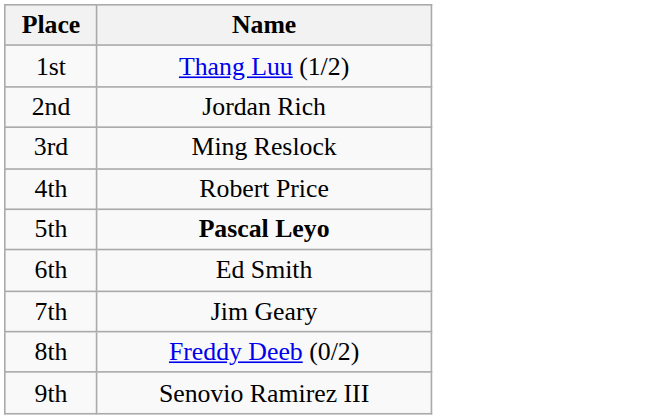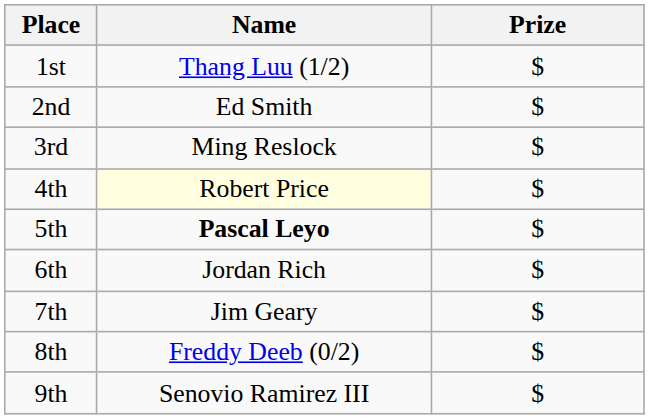 <table class="wikitable">
 <tr>
 <th width="50">Place</th>
 <th width="200">Name</th>
+<th width="125">Prize</th>
 </tr>
 <tr>
 <td align = "center">1st</td>
 <td align = "center"><a href='#'>Thang Luu</a> (1/2)</td>
+<td align = "center">$</td>
 </tr>
 <tr>
 <td align = "center">2nd</td>
-<td align = "center">Jordan Rich</td>
+<td align = "center">Ed Smith</td>
+<td align = "center">$</td>
 </tr>
 <tr>
 <td align = "center">3rd</td>
 <td align = "center">Ming Reslock</td>
+<td align = "center">$</td>
 </tr>
 <tr>
 <td align = "center">4th</td>
-<td align = "center">Robert Price</td>
+<td align = "center" style="background: lightyellow;">Robert Price</td>
+<td align = "center">$</td>
 </tr>
 <tr>
 <td align = "center">5th</td>
 <td align = "center"><strong>Pascal Leyo</strong></td>
+<td align = "center">$</td>
 </tr>
 <tr>
 <td align = "center">6th</td>
-<td align = "center">Ed Smith</td>
+<td align = "center">Jordan Rich</td>
+<td align = "center">$</td>
 </tr>
 <tr>
 <td align = "center">7th</td>
 <td align = "center">Jim Geary</td>
+<td align = "center">$</td>
 </tr>
 <tr>
 <td align = "center">8th</td>
 <td align = "center"><a href='#'>Freddy Deeb</a> (0/2)</td>
+<td align = "center">$</td>
 </tr>
 <tr>
 <td align = "center">9th</td>
 <td align = "center">Senovio Ramirez III</td>
+<td align = "center">$</td>
 </tr>
 </table>
